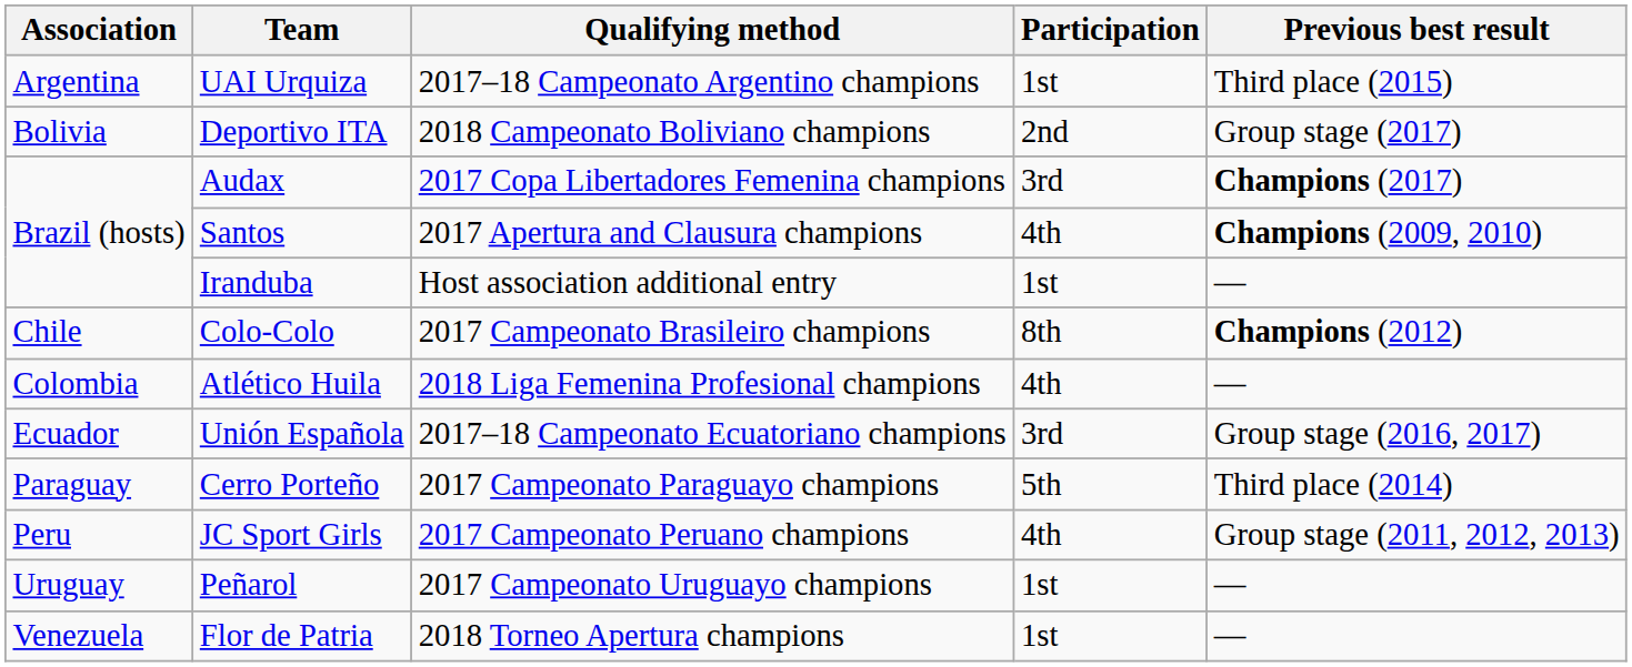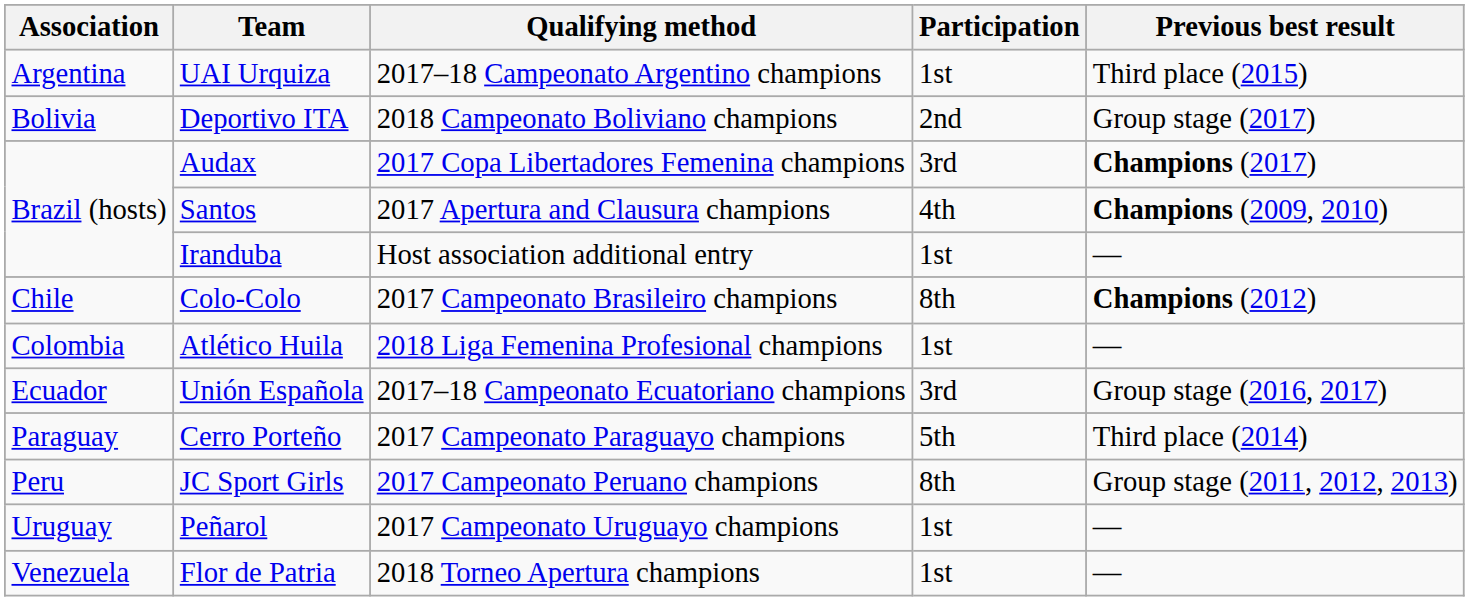 <table class="wikitable sortable">
 <tr>
 <th>Association</th>
 <th>Team</th>
 <th>Qualifying method</th>
 <th data-sort-type="number">Participation</th>
 <th>Previous best result</th>
 </tr>
 <tr>
 <td> <a href='#'>Argentina</a></td>
 <td><a href='#'>UAI Urquiza</a></td>
 <td>2017–18 <a href='#'>Campeonato Argentino</a> champions</td>
 <td>1st</td>
 <td data-sort-value="3">Third place (<a href='#'>2015</a>)</td>
 </tr>
 <tr>
 <td> <a href='#'>Bolivia</a></td>
 <td><a href='#'>Deportivo ITA</a></td>
 <td>2018 <a href='#'>Campeonato Boliviano</a> champions</td>
 <td>2nd</td>
 <td data-sort-value="5">Group stage (<a href='#'>2017</a>)</td>
 </tr>
 <tr>
 <td rowspan=3> <a href='#'>Brazil</a> (hosts)</td>
 <td><a href='#'>Audax</a></td>
 <td><a href='#'>2017 Copa Libertadores Femenina</a> champions</td>
 <td>3rd</td>
 <td data-sort-value="1"><strong>Champions</strong> (<a href='#'>2017</a>)</td>
 </tr>
 <tr>
 <td><a href='#'>Santos</a></td>
 <td>2017 <a href='#'>Apertura and Clausura</a> champions</td>
 <td>4th</td>
 <td data-sort-value="1"><strong>Champions</strong> (<a href='#'>2009</a>, <a href='#'>2010</a>)</td>
 </tr>
 <tr>
 <td><a href='#'>Iranduba</a></td>
 <td>Host association additional entry</td>
 <td>1st</td>
 <td>—</td>
 </tr>
 <tr>
 <td> <a href='#'>Chile</a></td>
 <td><a href='#'>Colo-Colo</a></td>
 <td>2017 <a href='#'>Campeonato Brasileiro</a> champions</td>
 <td>8th</td>
 <td data-sort-value="1"><strong>Champions</strong> (<a href='#'>2012</a>)</td>
 </tr>
 <tr>
 <td> <a href='#'>Colombia</a></td>
 <td><a href='#'>Atlético Huila</a></td>
 <td><a href='#'>2018 Liga Femenina Profesional</a> champions</td>
-<td>4th</td>
+<td>1st</td>
 <td>—</td>
 </tr>
 <tr>
 <td> <a href='#'>Ecuador</a></td>
 <td><a href='#'>Unión Española</a></td>
 <td>2017–18 <a href='#'>Campeonato Ecuatoriano</a> champions</td>
 <td>3rd</td>
 <td data-sort-value="5">Group stage (<a href='#'>2016</a>, <a href='#'>2017</a>)</td>
 </tr>
 <tr>
 <td> <a href='#'>Paraguay</a></td>
 <td><a href='#'>Cerro Porteño</a></td>
 <td>2017 <a href='#'>Campeonato Paraguayo</a> champions</td>
 <td>5th</td>
 <td data-sort-value="3">Third place (<a href='#'>2014</a>)</td>
 </tr>
 <tr>
 <td> <a href='#'>Peru</a></td>
 <td><a href='#'>JC Sport Girls</a></td>
 <td><a href='#'>2017 Campeonato Peruano</a> champions</td>
-<td>4th</td>
+<td>8th</td>
 <td data-sort-value="5">Group stage (<a href='#'>2011</a>, <a href='#'>2012</a>, <a href='#'>2013</a>)</td>
 </tr>
 <tr>
 <td> <a href='#'>Uruguay</a></td>
 <td><a href='#'>Peñarol</a></td>
 <td>2017 <a href='#'>Campeonato Uruguayo</a> champions</td>
 <td>1st</td>
 <td>—</td>
 </tr>
 <tr>
 <td> <a href='#'>Venezuela</a></td>
 <td><a href='#'>Flor de Patria</a></td>
 <td>2018 <a href='#'>Torneo Apertura</a> champions</td>
 <td>1st</td>
 <td>—</td>
 </tr>
 </table>
